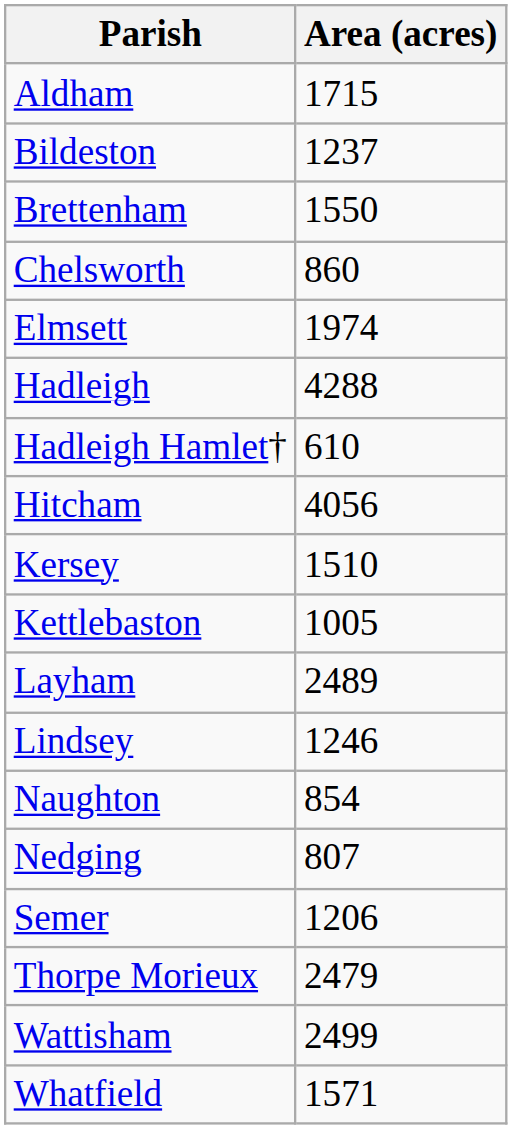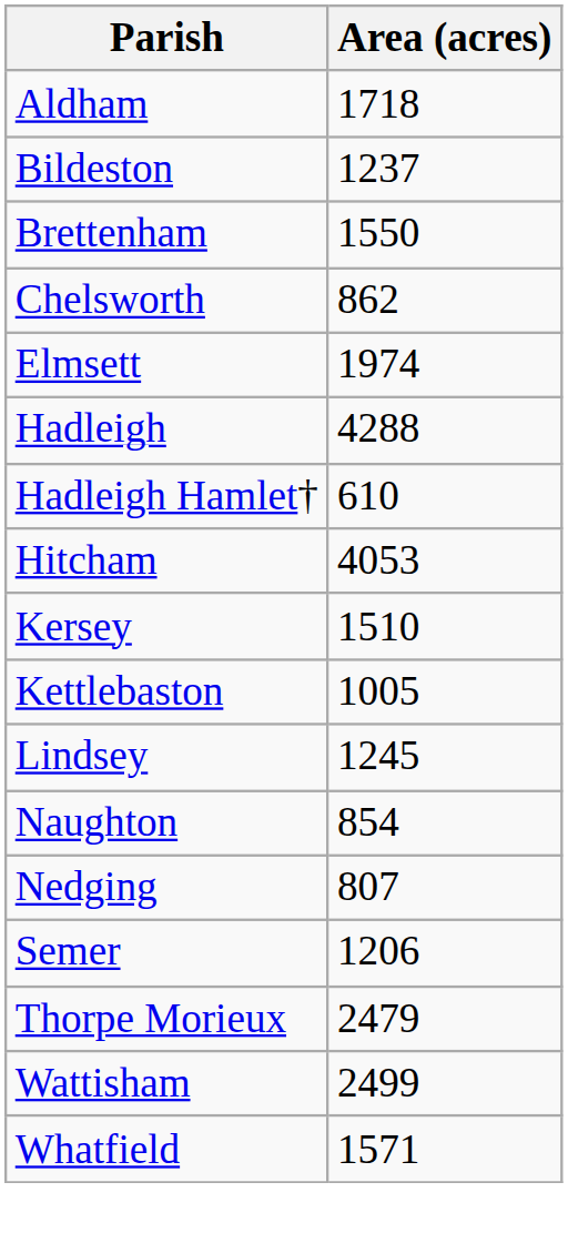 <table class="sortable wikitable vatop" style=" margin-right:2em;">
 <tr>
 <th>Parish</th>
 <th>Area (acres)</th>
 </tr>
 <tr>
 <td><a href='#'>Aldham</a></td>
-<td>1715</td>
+<td>1718</td>
 </tr>
 <tr>
 <td><a href='#'>Bildeston</a></td>
 <td>1237</td>
 </tr>
 <tr>
 <td><a href='#'>Brettenham</a></td>
 <td>1550</td>
 </tr>
 <tr>
 <td><a href='#'>Chelsworth</a></td>
-<td>860</td>
+<td>862</td>
 </tr>
 <tr>
 <td><a href='#'>Elmsett</a></td>
 <td>1974</td>
 </tr>
 <tr>
 <td><a href='#'>Hadleigh</a></td>
 <td>4288</td>
 </tr>
 <tr>
 <td><a href='#'>Hadleigh Hamlet</a>†</td>
 <td>610</td>
 </tr>
 <tr>
 <td><a href='#'>Hitcham</a></td>
-<td>4056</td>
+<td>4053</td>
 </tr>
 <tr>
 <td><a href='#'>Kersey</a></td>
 <td>1510</td>
 </tr>
 <tr>
 <td><a href='#'>Kettlebaston</a></td>
 <td>1005</td>
 </tr>
 <tr>
-<td><a href='#'>Layham</a></td>
-<td>2489</td>
-</tr>
-<tr>
 <td><a href='#'>Lindsey</a></td>
-<td>1246</td>
+<td>1245</td>
 </tr>
 <tr>
 <td><a href='#'>Naughton</a></td>
 <td>854</td>
 </tr>
 <tr>
 <td><a href='#'>Nedging</a></td>
 <td>807</td>
 </tr>
 <tr>
 <td><a href='#'>Semer</a></td>
 <td>1206</td>
 </tr>
 <tr>
 <td><a href='#'>Thorpe Morieux</a></td>
 <td>2479</td>
 </tr>
 <tr>
 <td><a href='#'>Wattisham</a></td>
 <td>2499</td>
 </tr>
 <tr>
 <td><a href='#'>Whatfield</a></td>
 <td>1571</td>
 </tr>
 </table>
